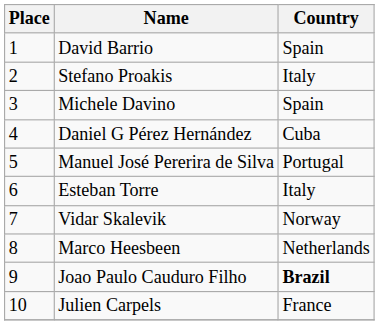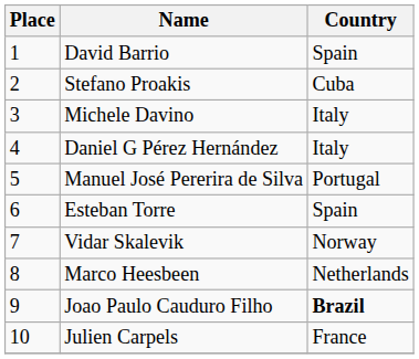 <table class="wikitable">
 <tr>
 <th>Place</th>
 <th>Name</th>
 <th>Country</th>
 </tr>
 <tr>
 <td>1</td>
 <td>David Barrio</td>
 <td> Spain</td>
 </tr>
 <tr>
 <td>2</td>
 <td>Stefano Proakis</td>
-<td> Italy</td>
+<td> Cuba</td>
 </tr>
 <tr>
 <td>3</td>
 <td>Michele Davino</td>
-<td> Spain</td>
+<td> Italy</td>
 </tr>
 <tr>
 <td>4</td>
 <td>Daniel G Pérez Hernández</td>
-<td> Cuba</td>
+<td> Italy</td>
 </tr>
 <tr>
 <td>5</td>
 <td>Manuel José Pererira de Silva</td>
 <td> Portugal</td>
 </tr>
 <tr>
 <td>6</td>
 <td>Esteban Torre</td>
-<td> Italy</td>
+<td> Spain</td>
 </tr>
 <tr>
 <td>7</td>
 <td>Vidar Skalevik</td>
 <td> Norway</td>
 </tr>
 <tr>
 <td>8</td>
 <td>Marco Heesbeen</td>
 <td> Netherlands</td>
 </tr>
 <tr>
 <td>9</td>
 <td>Joao Paulo Cauduro Filho</td>
 <td><strong> Brazil</strong></td>
 </tr>
 <tr>
 <td>10</td>
 <td>Julien Carpels</td>
 <td> France</td>
 </tr>
 <tr>
 </tr>
 </table>
